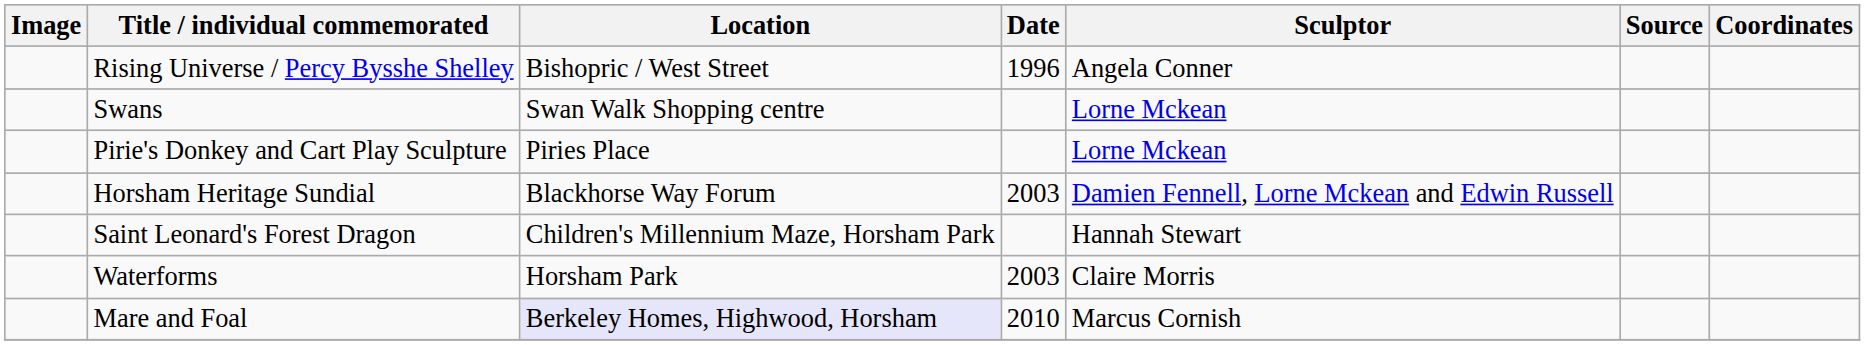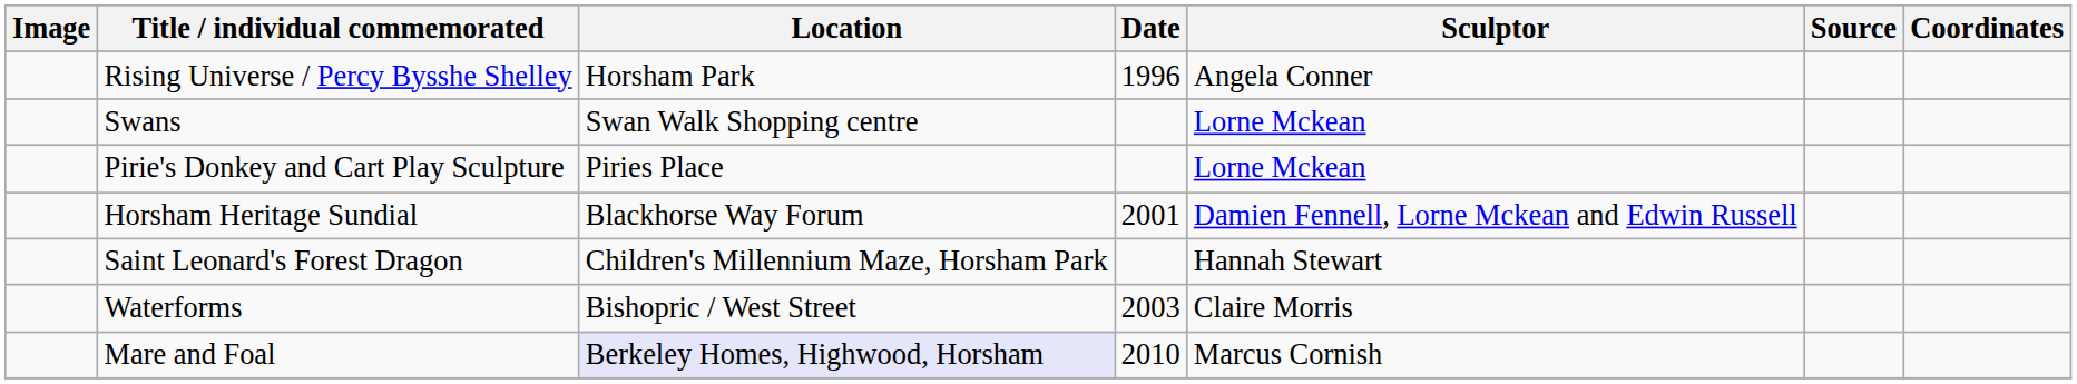 <table class="wikitable sortable">
 <tr>
 <th class="unsortable">Image</th>
 <th>Title / individual commemorated</th>
 <th>Location</th>
 <th>Date</th>
 <th>Sculptor</th>
 <th class="unsortable">Source</th>
 <th>Coordinates</th>
 </tr>
 <tr>
 <td></td>
 <td>Rising Universe / <a href='#'>Percy Bysshe Shelley</a></td>
-<td>Bishopric / West Street</td>
+<td>Horsham Park</td>
 <td>1996</td>
 <td>Angela Conner</td>
 <td></td>
 <td></td>
 </tr>
 <tr>
 <td></td>
 <td>Swans</td>
 <td>Swan Walk Shopping centre</td>
 <td></td>
 <td><a href='#'>Lorne Mckean</a></td>
 <td></td>
 <td></td>
 </tr>
 <tr>
 <td></td>
 <td>Pirie's Donkey and Cart Play Sculpture</td>
 <td>Piries Place</td>
 <td></td>
 <td><a href='#'>Lorne Mckean</a></td>
 <td></td>
 <td></td>
 </tr>
 <tr>
 <td></td>
 <td>Horsham Heritage Sundial</td>
 <td>Blackhorse Way Forum</td>
-<td>2003</td>
+<td>2001</td>
 <td><a href='#'>Damien Fennell</a>, <a href='#'>Lorne Mckean</a> and <a href='#'>Edwin Russell</a></td>
 <td></td>
 <td></td>
 </tr>
 <tr>
 <td></td>
 <td>Saint Leonard's Forest Dragon</td>
 <td>Children's Millennium Maze, Horsham Park</td>
 <td></td>
 <td>Hannah Stewart</td>
 <td></td>
 <td></td>
 </tr>
 <tr>
 <td></td>
 <td>Waterforms</td>
-<td>Horsham Park</td>
+<td>Bishopric / West Street</td>
 <td>2003</td>
 <td>Claire Morris</td>
 <td></td>
 <td></td>
 </tr>
 <tr>
 <td></td>
 <td>Mare and Foal</td>
 <td style="background: lavender;">Berkeley Homes, Highwood, Horsham</td>
 <td>2010</td>
 <td>Marcus Cornish</td>
 <td></td>
 <td></td>
 </tr>
 <tr>
 </tr>
 </table>
